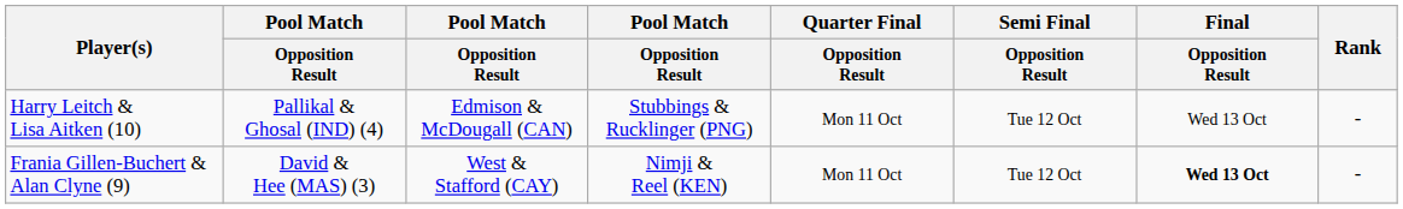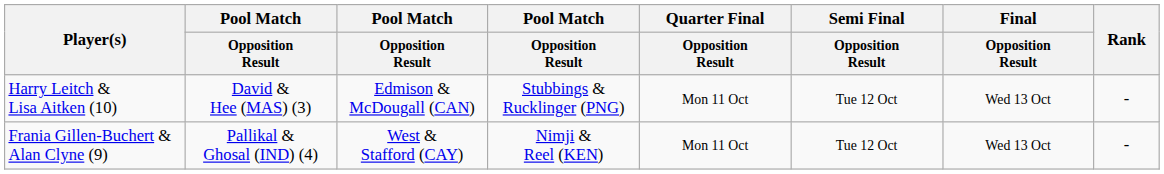 <table class=wikitable style="font-size:90%">
 <tr>
 <th rowspan="2" width=150>Player(s)</th>
 <th width=125>Pool Match</th>
 <th width=125>Pool Match</th>
 <th width=125>Pool Match</th>
 <th width=125>Quarter Final</th>
 <th width=125>Semi Final</th>
 <th width=125>Final</th>
 <th rowspan="2" width=50>Rank</th>
 </tr>
 <tr>
 <th style="line-height:1em"><small>Opposition<br>Result</small></th>
 <th style="line-height:1em"><small>Opposition<br>Result</small></th>
 <th style="line-height:1em"><small>Opposition<br>Result</small></th>
 <th style="line-height:1em"><small>Opposition<br>Result</small></th>
 <th style="line-height:1em"><small>Opposition<br>Result</small></th>
 <th style="line-height:1em"><small>Opposition<br>Result</small></th>
 </tr>
 <tr>
 <td><a href='#'>Harry Leitch</a> &<br><a href='#'>Lisa Aitken</a> (10)</td>
-<td align="center"> <a href='#'>Pallikal</a> &<br><a href='#'>Ghosal</a> (<a href='#'>IND</a>) (4)</td>
+<td align="center"> <a href='#'>David</a> &<br><a href='#'>Hee</a> (<a href='#'>MAS</a>) (3)</td>
 <td align="center"> <a href='#'>Edmison</a> &<br><a href='#'>McDougall</a> (<a href='#'>CAN</a>)</td>
 <td align="center"> <a href='#'>Stubbings</a> &<br><a href='#'>Rucklinger</a> (<a href='#'>PNG</a>)</td>
 <td align="center"><small>Mon 11 Oct</small></td>
 <td align="center"><small>Tue 12 Oct</small></td>
 <td align="center"><small>Wed 13 Oct</small></td>
 <td align="center">-</td>
 </tr>
 <tr>
 <td><a href='#'>Frania Gillen-Buchert</a> &<br><a href='#'>Alan Clyne</a> (9)</td>
-<td align="center"> <a href='#'>David</a> &<br><a href='#'>Hee</a> (<a href='#'>MAS</a>) (3)</td>
+<td align="center"> <a href='#'>Pallikal</a> &<br><a href='#'>Ghosal</a> (<a href='#'>IND</a>) (4)</td>
 <td align="center"> <a href='#'>West</a> &<br><a href='#'>Stafford</a> (<a href='#'>CAY</a>)</td>
 <td align="center"> <a href='#'>Nimji</a> &<br><a href='#'>Reel</a> (<a href='#'>KEN</a>)</td>
 <td align="center"><small>Mon 11 Oct</small></td>
 <td align="center"><small>Tue 12 Oct</small></td>
-<td align="center"><strong><small>Wed 13 Oct</small></strong></td>
+<td align="center"><small>Wed 13 Oct</small></td>
 <td align="center">-</td>
 </tr>
 </table>
